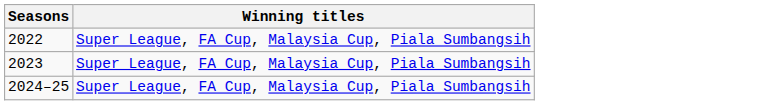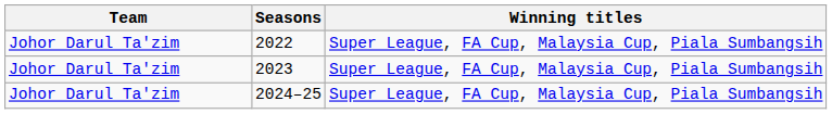 <table class="wikitable">
 <tr>
+<th style="width:30%;">Team</th>
 <th>Seasons</th>
 <th>Winning titles</th>
 </tr>
 <tr>
+<td><a href='#'>Johor Darul Ta'zim</a></td>
 <td>2022</td>
 <td><a href='#'>Super League</a>, <a href='#'>FA Cup</a>, <a href='#'>Malaysia Cup</a>, <a href='#'>Piala Sumbangsih</a></td>
 </tr>
 <tr>
+<td><a href='#'>Johor Darul Ta'zim</a></td>
 <td>2023</td>
 <td><a href='#'>Super League</a>, <a href='#'>FA Cup</a>, <a href='#'>Malaysia Cup</a>, <a href='#'>Piala Sumbangsih</a></td>
 </tr>
 <tr>
+<td><a href='#'>Johor Darul Ta'zim</a></td>
 <td>2024–25</td>
 <td><a href='#'>Super League</a>, <a href='#'>FA Cup</a>, <a href='#'>Malaysia Cup</a>, <a href='#'>Piala Sumbangsih</a></td>
 </tr>
 </table>
